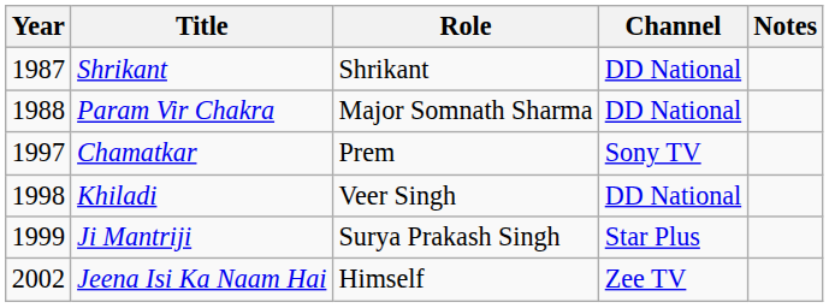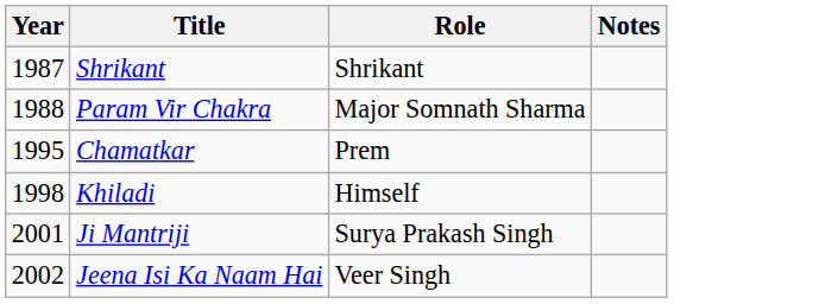 <table class="wikitable sortable">
 <tr>
 <th>Year</th>
 <th>Title</th>
 <th>Role</th>
-<th>Channel</th>
 <th>Notes</th>
 </tr>
 <tr>
 <td>1987</td>
 <td><em><a href='#'>Shrikant</a></em></td>
 <td>Shrikant</td>
-<td><a href='#'>DD National</a></td>
 <td></td>
 </tr>
 <tr>
 <td>1988</td>
 <td><em><a href='#'>Param Vir Chakra</a></em></td>
 <td>Major Somnath Sharma</td>
-<td><a href='#'>DD National</a></td>
 <td></td>
 </tr>
 <tr>
-<td>1997</td>
+<td>1995</td>
 <td><em><a href='#'>Chamatkar</a></em></td>
 <td>Prem</td>
-<td><a href='#'>Sony TV</a></td>
 <td></td>
 </tr>
 <tr>
 <td>1998</td>
 <td><em><a href='#'>Khiladi</a></em></td>
-<td>Veer Singh</td>
-<td><a href='#'>DD National</a></td>
+<td>Himself</td>
 <td></td>
 </tr>
 <tr>
-<td>1999</td>
+<td>2001</td>
 <td><em><a href='#'>Ji Mantriji</a></em></td>
 <td>Surya Prakash Singh</td>
-<td><a href='#'>Star Plus</a></td>
 <td></td>
 </tr>
 <tr>
 <td>2002</td>
 <td><em><a href='#'>Jeena Isi Ka Naam Hai</a></em></td>
-<td>Himself</td>
-<td><a href='#'>Zee TV</a></td>
+<td>Veer Singh</td>
 <td></td>
 </tr>
 </table>
